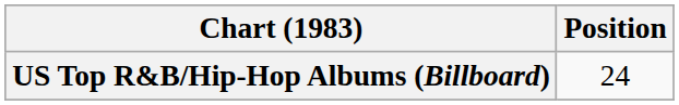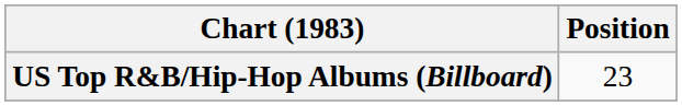 <table class="wikitable plainrowheaders" style="text-align:center">
 <tr>
 <th scope="col">Chart (1983)</th>
 <th scope="col">Position</th>
 </tr>
 <tr>
 <th scope="row">US Top R&B/Hip-Hop Albums (<em>Billboard</em>)</th>
-<td>24</td>
+<td>23</td>
 </tr>
 </table>
